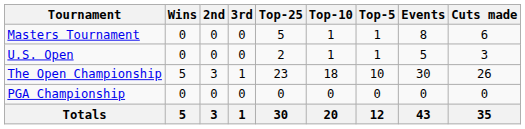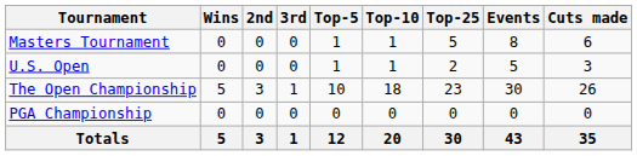 <table class=wikitable style=text-align:center>
 <tr>
 <th>Tournament</th>
 <th>Wins</th>
 <th>2nd</th>
 <th>3rd</th>
+<th>Top-5</th>
+<th>Top-10</th>
 <th>Top-25</th>
-<th>Top-10</th>
-<th>Top-5</th>
 <th>Events</th>
 <th>Cuts made</th>
 </tr>
 <tr>
 <td align=left><a href='#'>Masters Tournament</a></td>
 <td>0</td>
 <td>0</td>
 <td>0</td>
-<td>5</td>
 <td>1</td>
 <td>1</td>
+<td>5</td>
 <td>8</td>
 <td>6</td>
 </tr>
 <tr>
 <td align=left><a href='#'>U.S. Open</a></td>
 <td>0</td>
 <td>0</td>
 <td>0</td>
-<td>2</td>
 <td>1</td>
 <td>1</td>
+<td>2</td>
 <td>5</td>
 <td>3</td>
 </tr>
 <tr>
 <td align=left><a href='#'>The Open Championship</a></td>
 <td>5</td>
 <td>3</td>
 <td>1</td>
+<td>10</td>
+<td>18</td>
 <td>23</td>
-<td>18</td>
-<td>10</td>
 <td>30</td>
 <td>26</td>
 </tr>
 <tr>
 <td align=left><a href='#'>PGA Championship</a></td>
 <td>0</td>
 <td>0</td>
 <td>0</td>
 <td>0</td>
 <td>0</td>
 <td>0</td>
 <td>0</td>
 <td>0</td>
 </tr>
 <tr>
 <th>Totals</th>
 <th>5</th>
 <th>3</th>
 <th>1</th>
+<th>12</th>
+<th>20</th>
 <th>30</th>
-<th>20</th>
-<th>12</th>
 <th>43</th>
 <th>35</th>
 </tr>
 </table>
